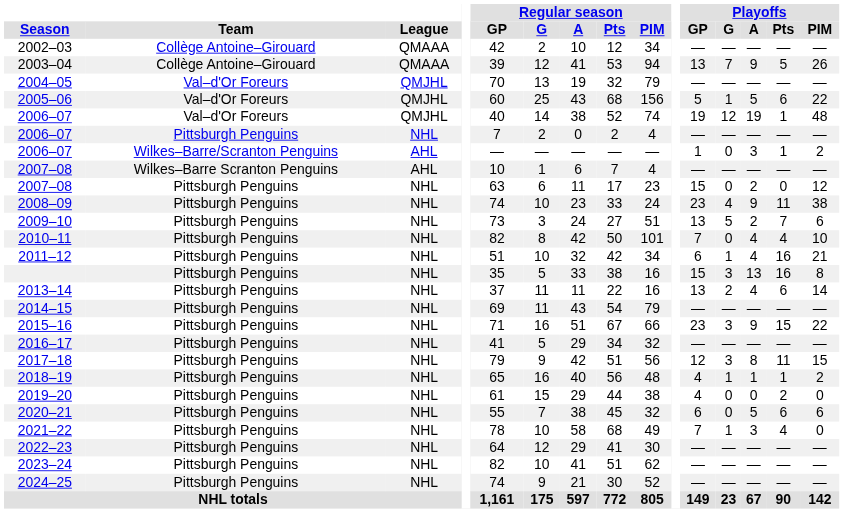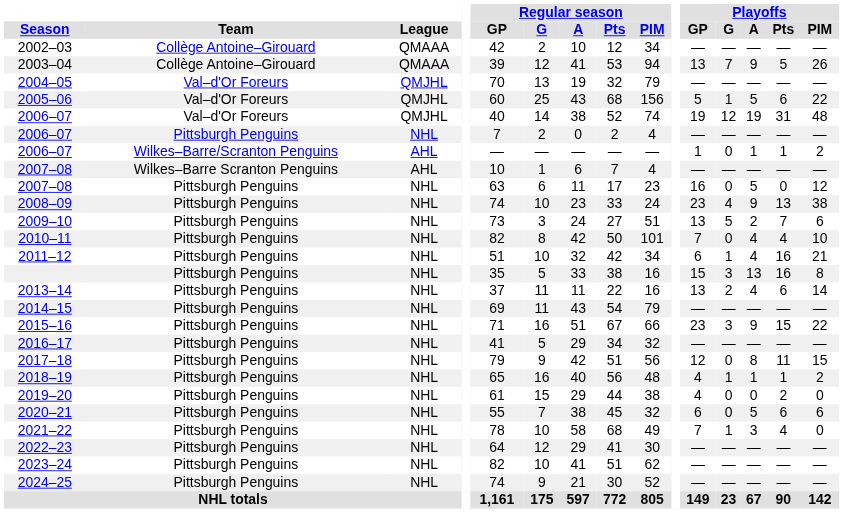 <table border="0" cellpadding="1" cellspacing="0" style="text-align:center; width:60em;">
 <tr style="background:#e0e0e0;">
 <th colspan="3"  bgcolor="#ffffff"> </th>
 <th rowspan="99" bgcolor="#ffffff"> </th>
 <th colspan="5"><a href='#'>Regular season</a></th>
 <th rowspan="99" bgcolor="#ffffff"> </th>
 <th colspan="5"><a href='#'>Playoffs</a></th>
 </tr>
 <tr style="background:#e0e0e0;">
 <th><a href='#'>Season</a></th>
 <th>Team</th>
 <th>League</th>
 <th>GP</th>
 <th><a href='#'>G</a></th>
 <th><a href='#'>A</a></th>
 <th><a href='#'>Pts</a></th>
 <th><a href='#'>PIM</a></th>
 <th>GP</th>
 <th>G</th>
 <th>A</th>
 <th>Pts</th>
 <th>PIM</th>
 </tr>
 <tr>
 <td>2002–03</td>
 <td><a href='#'>Collège Antoine–Girouard</a></td>
 <td>QMAAA</td>
 <td>42</td>
 <td>2</td>
 <td>10</td>
 <td>12</td>
 <td>34</td>
 <td>—</td>
 <td>—</td>
 <td>—</td>
 <td>—</td>
 <td>—</td>
 </tr>
 <tr bgcolor="#f0f0f0">
 <td>2003–04</td>
 <td>Collège Antoine–Girouard</td>
 <td>QMAAA</td>
 <td>39</td>
 <td>12</td>
 <td>41</td>
 <td>53</td>
 <td>94</td>
 <td>13</td>
 <td>7</td>
 <td>9</td>
 <td>5</td>
 <td>26</td>
 </tr>
 <tr>
 <td><a href='#'>2004–05</a></td>
 <td><a href='#'>Val–d'Or Foreurs</a></td>
 <td><a href='#'>QMJHL</a></td>
 <td>70</td>
 <td>13</td>
 <td>19</td>
 <td>32</td>
 <td>79</td>
 <td>—</td>
 <td>—</td>
 <td>—</td>
 <td>—</td>
 <td>—</td>
 </tr>
 <tr bgcolor="#f0f0f0">
 <td><a href='#'>2005–06</a></td>
 <td>Val–d'Or Foreurs</td>
 <td>QMJHL</td>
 <td>60</td>
 <td>25</td>
 <td>43</td>
 <td>68</td>
 <td>156</td>
 <td>5</td>
 <td>1</td>
 <td>5</td>
 <td>6</td>
 <td>22</td>
 </tr>
 <tr>
 <td><a href='#'>2006–07</a></td>
 <td>Val–d'Or Foreurs</td>
 <td>QMJHL</td>
 <td>40</td>
 <td>14</td>
 <td>38</td>
 <td>52</td>
 <td>74</td>
 <td>19</td>
 <td>12</td>
 <td>19</td>
-<td>1</td>
+<td>31</td>
 <td>48</td>
 </tr>
 <tr bgcolor="#f0f0f0">
 <td><a href='#'>2006–07</a></td>
 <td><a href='#'>Pittsburgh Penguins</a></td>
 <td><a href='#'>NHL</a></td>
 <td>7</td>
 <td>2</td>
 <td>0</td>
 <td>2</td>
 <td>4</td>
 <td>—</td>
 <td>—</td>
 <td>—</td>
 <td>—</td>
 <td>—</td>
 </tr>
 <tr>
 <td><a href='#'>2006–07</a></td>
 <td><a href='#'>Wilkes–Barre/Scranton Penguins</a></td>
 <td><a href='#'>AHL</a></td>
 <td>—</td>
 <td>—</td>
 <td>—</td>
 <td>—</td>
 <td>—</td>
 <td>1</td>
 <td>0</td>
-<td>3</td>
+<td>1</td>
 <td>1</td>
 <td>2</td>
 </tr>
 <tr bgcolor="#f0f0f0">
 <td><a href='#'>2007–08</a></td>
 <td>Wilkes–Barre Scranton Penguins</td>
 <td>AHL</td>
 <td>10</td>
 <td>1</td>
 <td>6</td>
 <td>7</td>
 <td>4</td>
 <td>—</td>
 <td>—</td>
 <td>—</td>
 <td>—</td>
 <td>—</td>
 </tr>
 <tr>
 <td><a href='#'>2007–08</a></td>
 <td>Pittsburgh Penguins</td>
 <td>NHL</td>
 <td>63</td>
 <td>6</td>
 <td>11</td>
 <td>17</td>
 <td>23</td>
-<td>15</td>
+<td>16</td>
 <td>0</td>
-<td>2</td>
+<td>5</td>
 <td>0</td>
 <td>12</td>
 </tr>
 <tr bgcolor="#f0f0f0">
 <td><a href='#'>2008–09</a></td>
 <td>Pittsburgh Penguins</td>
 <td>NHL</td>
 <td>74</td>
 <td>10</td>
 <td>23</td>
 <td>33</td>
 <td>24</td>
 <td>23</td>
 <td>4</td>
 <td>9</td>
-<td>11</td>
+<td>13</td>
 <td>38</td>
 </tr>
 <tr>
 <td><a href='#'>2009–10</a></td>
 <td>Pittsburgh Penguins</td>
 <td>NHL</td>
 <td>73</td>
 <td>3</td>
 <td>24</td>
 <td>27</td>
 <td>51</td>
 <td>13</td>
 <td>5</td>
 <td>2</td>
 <td>7</td>
 <td>6</td>
 </tr>
 <tr bgcolor="#f0f0f0">
 <td><a href='#'>2010–11</a></td>
 <td>Pittsburgh Penguins</td>
 <td>NHL</td>
 <td>82</td>
 <td>8</td>
 <td>42</td>
 <td>50</td>
 <td>101</td>
 <td>7</td>
 <td>0</td>
 <td>4</td>
 <td>4</td>
 <td>10</td>
 </tr>
 <tr>
 <td><a href='#'>2011–12</a></td>
 <td>Pittsburgh Penguins</td>
 <td>NHL</td>
 <td>51</td>
 <td>10</td>
 <td>32</td>
 <td>42</td>
 <td>34</td>
 <td>6</td>
 <td>1</td>
 <td>4</td>
 <td>16</td>
 <td>21</td>
 </tr>
 <tr bgcolor="#f0f0f0">
 <td></td>
 <td>Pittsburgh Penguins</td>
 <td>NHL</td>
 <td>35</td>
 <td>5</td>
 <td>33</td>
 <td>38</td>
 <td>16</td>
 <td>15</td>
 <td>3</td>
 <td>13</td>
 <td>16</td>
 <td>8</td>
 </tr>
 <tr>
 <td><a href='#'>2013–14</a></td>
 <td>Pittsburgh Penguins</td>
 <td>NHL</td>
 <td>37</td>
 <td>11</td>
 <td>11</td>
 <td>22</td>
 <td>16</td>
 <td>13</td>
 <td>2</td>
 <td>4</td>
 <td>6</td>
 <td>14</td>
 </tr>
 <tr bgcolor="#f0f0f0">
 <td><a href='#'>2014–15</a></td>
 <td>Pittsburgh Penguins</td>
 <td>NHL</td>
 <td>69</td>
 <td>11</td>
 <td>43</td>
 <td>54</td>
 <td>79</td>
 <td>—</td>
 <td>—</td>
 <td>—</td>
 <td>—</td>
 <td>—</td>
 </tr>
 <tr>
 <td><a href='#'>2015–16</a></td>
 <td>Pittsburgh Penguins</td>
 <td>NHL</td>
 <td>71</td>
 <td>16</td>
 <td>51</td>
 <td>67</td>
 <td>66</td>
 <td>23</td>
 <td>3</td>
 <td>9</td>
 <td>15</td>
 <td>22</td>
 </tr>
 <tr bgcolor="#f0f0f0">
 <td><a href='#'>2016–17</a></td>
 <td>Pittsburgh Penguins</td>
 <td>NHL</td>
 <td>41</td>
 <td>5</td>
 <td>29</td>
 <td>34</td>
 <td>32</td>
 <td>—</td>
 <td>—</td>
 <td>—</td>
 <td>—</td>
 <td>—</td>
 </tr>
 <tr>
 <td><a href='#'>2017–18</a></td>
 <td>Pittsburgh Penguins</td>
 <td>NHL</td>
 <td>79</td>
 <td>9</td>
 <td>42</td>
 <td>51</td>
 <td>56</td>
 <td>12</td>
-<td>3</td>
+<td>0</td>
 <td>8</td>
 <td>11</td>
 <td>15</td>
 </tr>
 <tr bgcolor="#f0f0f0">
 <td><a href='#'>2018–19</a></td>
 <td>Pittsburgh Penguins</td>
 <td>NHL</td>
 <td>65</td>
 <td>16</td>
 <td>40</td>
 <td>56</td>
 <td>48</td>
 <td>4</td>
 <td>1</td>
 <td>1</td>
 <td>1</td>
 <td>2</td>
 </tr>
 <tr>
 <td><a href='#'>2019–20</a></td>
 <td>Pittsburgh Penguins</td>
 <td>NHL</td>
 <td>61</td>
 <td>15</td>
 <td>29</td>
 <td>44</td>
 <td>38</td>
 <td>4</td>
 <td>0</td>
 <td>0</td>
 <td>2</td>
 <td>0</td>
 </tr>
 <tr bgcolor="#f0f0f0">
 <td><a href='#'>2020–21</a></td>
 <td>Pittsburgh Penguins</td>
 <td>NHL</td>
 <td>55</td>
 <td>7</td>
 <td>38</td>
 <td>45</td>
 <td>32</td>
 <td>6</td>
 <td>0</td>
 <td>5</td>
 <td>6</td>
 <td>6</td>
 </tr>
 <tr>
 <td><a href='#'>2021–22</a></td>
 <td>Pittsburgh Penguins</td>
 <td>NHL</td>
 <td>78</td>
 <td>10</td>
 <td>58</td>
 <td>68</td>
 <td>49</td>
 <td>7</td>
 <td>1</td>
 <td>3</td>
 <td>4</td>
 <td>0</td>
 </tr>
 <tr bgcolor="#f0f0f0">
 <td><a href='#'>2022–23</a></td>
 <td>Pittsburgh Penguins</td>
 <td>NHL</td>
 <td>64</td>
 <td>12</td>
 <td>29</td>
 <td>41</td>
 <td>30</td>
 <td>—</td>
 <td>—</td>
 <td>—</td>
 <td>—</td>
 <td>—</td>
 </tr>
 <tr>
 <td><a href='#'>2023–24</a></td>
 <td>Pittsburgh Penguins</td>
 <td>NHL</td>
 <td>82</td>
 <td>10</td>
 <td>41</td>
 <td>51</td>
 <td>62</td>
 <td>—</td>
 <td>—</td>
 <td>—</td>
 <td>—</td>
 <td>—</td>
 </tr>
 <tr bgcolor="#f0f0f0">
 <td><a href='#'>2024–25</a></td>
 <td>Pittsburgh Penguins</td>
 <td>NHL</td>
 <td>74</td>
 <td>9</td>
 <td>21</td>
 <td>30</td>
 <td>52</td>
 <td>—</td>
 <td>—</td>
 <td>—</td>
 <td>—</td>
 <td>—</td>
 </tr>
 <tr bgcolor="#e0e0e0">
 <th colspan="3">NHL totals</th>
 <th>1,161</th>
 <th>175</th>
 <th>597</th>
 <th>772</th>
 <th>805</th>
 <th>149</th>
 <th>23</th>
 <th>67</th>
 <th>90</th>
 <th>142</th>
 </tr>
 </table>
